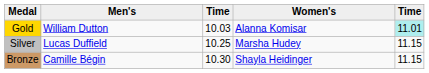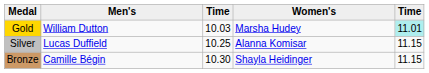 <table class="wikitable" style="text-align:center">
 <tr bgcolor="#efefef">
 <td><strong>Medal</strong></td>
 <td width="250"><strong>Men's</strong></td>
 <td><strong>Time</strong></td>
 <td width="250"><strong>Women's</strong></td>
 <td><strong>Time</strong></td>
 </tr>
 <tr>
 <td bgcolor="gold">Gold</td>
 <td style="text-align:left"> <a href='#'>William Dutton</a></td>
 <td>10.03</td>
-<td style="text-align:left"> <a href='#'>Alanna Komisar</a></td>
+<td style="text-align:left"> <a href='#'>Marsha Hudey</a></td>
 <td style="background: paleturquoise;">11.01</td>
 </tr>
 <tr>
 <td bgcolor="silver">Silver</td>
 <td style="text-align:left"> <a href='#'>Lucas Duffield</a></td>
 <td>10.25</td>
-<td style="text-align:left"> <a href='#'>Marsha Hudey</a></td>
+<td style="text-align:left"> <a href='#'>Alanna Komisar</a></td>
 <td>11.15</td>
 </tr>
 <tr>
 <td bgcolor="CC9966">Bronze</td>
 <td style="text-align:left"> <a href='#'>Camille Bégin</a></td>
 <td>10.30</td>
 <td style="text-align:left"> <a href='#'>Shayla Heidinger</a></td>
 <td>11.15</td>
 </tr>
 </table>
